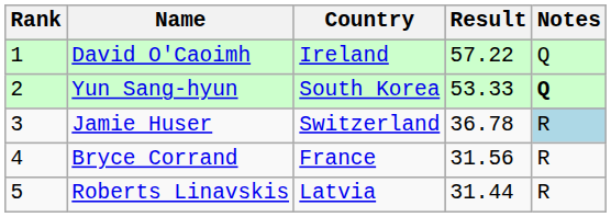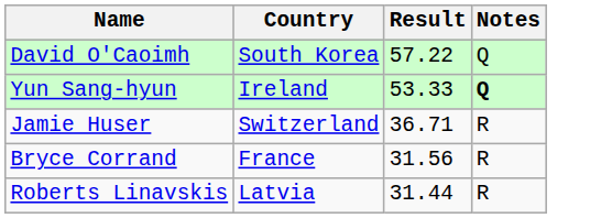 <table class="wikitable" style="font-size:95%" style="text-align:center; width:35em;">
 <tr>
-<th>Rank</th>
 <th>Name</th>
 <th>Country</th>
 <th>Result</th>
 <th>Notes</th>
 </tr>
 <tr bgcolor=ccffcc>
-<td>1</td>
 <td align=left><a href='#'>David O'Caoimh</a></td>
-<td align="left"> <a href='#'>Ireland</a></td>
+<td align="left"> <a href='#'>South Korea</a></td>
 <td>57.22</td>
 <td>Q</td>
 </tr>
 <tr bgcolor=ccffcc>
-<td>2</td>
 <td align=left><a href='#'>Yun Sang-hyun</a></td>
-<td align="left"> <a href='#'>South Korea</a></td>
+<td align="left"> <a href='#'>Ireland</a></td>
 <td>53.33</td>
 <td><strong>Q</strong></td>
 </tr>
 <tr>
-<td>3</td>
 <td align=left><a href='#'>Jamie Huser</a></td>
 <td align="left"> <a href='#'>Switzerland</a></td>
-<td>36.78</td>
-<td style="background: lightblue;">R</td>
+<td>36.71</td>
+<td>R</td>
 </tr>
 <tr>
-<td>4</td>
 <td align=left><a href='#'>Bryce Corrand</a></td>
 <td align=left> <a href='#'>France</a></td>
 <td>31.56</td>
 <td>R</td>
 </tr>
 <tr>
-<td>5</td>
 <td align=left><a href='#'>Roberts Linavskis</a></td>
 <td align=left> <a href='#'>Latvia</a></td>
 <td>31.44</td>
 <td>R</td>
 </tr>
 </table>
